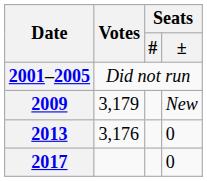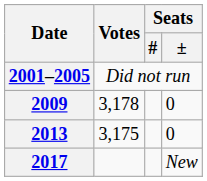 <table class="wikitable">
 <tr>
 <th rowspan="2">Date</th>
 <th rowspan="2">Votes</th>
 <th colspan="2">Seats</th>
 </tr>
 <tr>
 <th>#</th>
 <th>±</th>
 </tr>
 <tr>
 <th><a href='#'>2001</a>–<a href='#'>2005</a></th>
 <td colspan="4" style="text-align:center;"><em>Did not run</em></td>
 </tr>
 <tr>
 <th><a href='#'>2009</a></th>
-<td>3,179</td>
+<td>3,178</td>
 <td></td>
-<td><em>New</em></td>
+<td> 0</td>
 </tr>
 <tr>
 <th><a href='#'>2013</a></th>
-<td>3,176</td>
+<td>3,175</td>
 <td></td>
 <td> 0</td>
 </tr>
 <tr>
 <th><a href='#'>2017</a></th>
 <td></td>
 <td></td>
-<td> 0</td>
+<td><em>New</em></td>
 </tr>
 </table>
